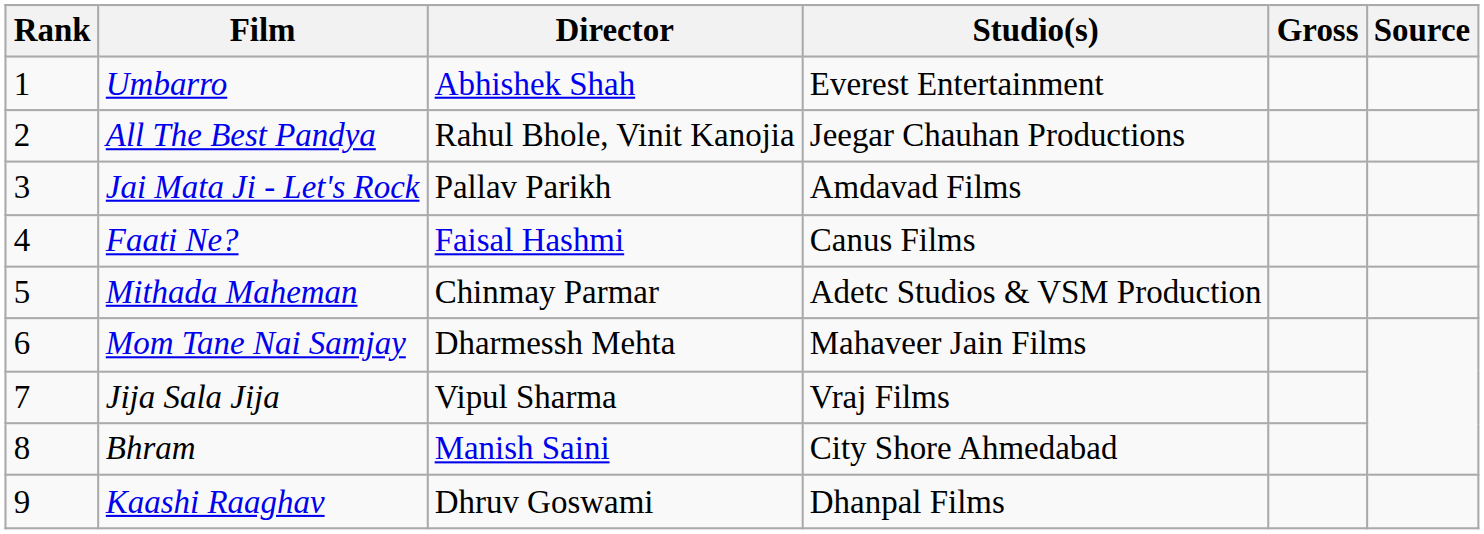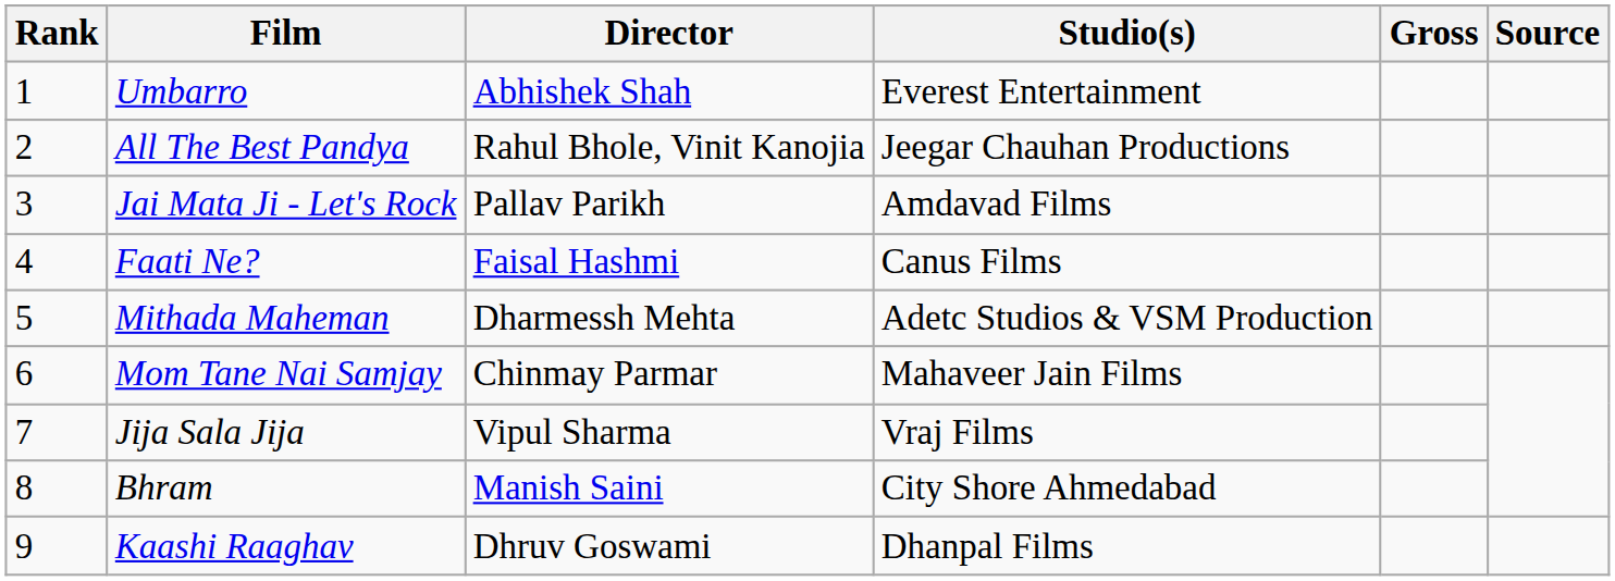 <table class="wikitable sortable" style="margin:auto; margin:auto;">
 <tr>
 <th>Rank</th>
 <th>Film</th>
 <th>Director</th>
 <th>Studio(s)</th>
 <th>Gross</th>
 <th>Source</th>
 </tr>
 <tr>
 <td>1</td>
 <td><em><a href='#'>Umbarro</a></em></td>
 <td><a href='#'>Abhishek Shah</a></td>
 <td>Everest Entertainment</td>
 <td></td>
 <td></td>
 </tr>
 <tr>
 <td>2</td>
 <td><em><a href='#'>All The Best Pandya</a></em></td>
 <td>Rahul Bhole, Vinit Kanojia</td>
 <td>Jeegar Chauhan Productions</td>
 <td></td>
 <td></td>
 </tr>
 <tr>
 <td>3</td>
 <td><em><a href='#'>Jai Mata Ji - Let's Rock</a></em></td>
 <td>Pallav Parikh</td>
 <td>Amdavad Films</td>
 <td></td>
 <td></td>
 </tr>
 <tr>
 <td>4</td>
 <td><em><a href='#'>Faati Ne?</a></em></td>
 <td><a href='#'>Faisal Hashmi</a></td>
 <td>Canus Films</td>
 <td></td>
 <td></td>
 </tr>
 <tr>
 <td>5</td>
 <td><em><a href='#'>Mithada Maheman</a></em></td>
-<td>Chinmay Parmar</td>
+<td>Dharmessh Mehta</td>
 <td>Adetc Studios & VSM Production</td>
 <td></td>
 <td></td>
 </tr>
 <tr>
 <td>6</td>
 <td><em><a href='#'>Mom Tane Nai Samjay</a></em></td>
-<td>Dharmessh Mehta</td>
+<td>Chinmay Parmar</td>
 <td>Mahaveer Jain Films</td>
 <td></td>
 </tr>
 <tr>
 <td>7</td>
 <td><em>Jija Sala Jija</em></td>
 <td>Vipul Sharma</td>
 <td>Vraj Films</td>
 <td></td>
 </tr>
 <tr>
 <td>8</td>
 <td><em>Bhram</em></td>
 <td><a href='#'>Manish Saini</a></td>
 <td>City Shore Ahmedabad</td>
 <td></td>
 </tr>
 <tr>
 <td>9</td>
 <td><em><a href='#'>Kaashi Raaghav</a></em></td>
 <td>Dhruv Goswami</td>
 <td>Dhanpal Films</td>
 <td></td>
 <td></td>
 </tr>
 </table>
